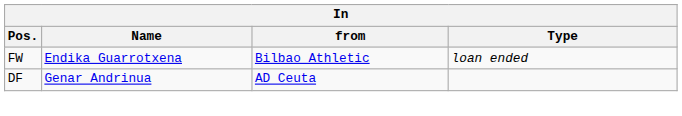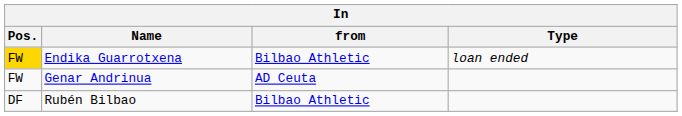 <table class="wikitable" style="font-size:90%;width:99%;">
 <tr>
 <th colspan="4">In</th>
 </tr>
 <tr>
 <th width=3%>Pos.</th>
 <th width=32%>Name</th>
 <th width=30%>from</th>
 <th width=35%>Type</th>
 </tr>
 <tr>
-<td>FW</td>
+<td style="background: gold;">FW</td>
 <td><a href='#'>Endika Guarrotxena</a></td>
 <td><a href='#'>Bilbao Athletic</a></td>
 <td><em>loan ended</em></td>
 </tr>
 <tr>
-<td>DF</td>
+<td>FW</td>
 <td><a href='#'>Genar Andrinua</a></td>
 <td><a href='#'>AD Ceuta</a></td>
 <td></td>
 </tr>
+<tr>
+<td>DF</td>
+<td>Rubén Bilbao</td>
+<td><a href='#'>Bilbao Athletic</a></td>
+<td></td>
+</tr>
 </table>
